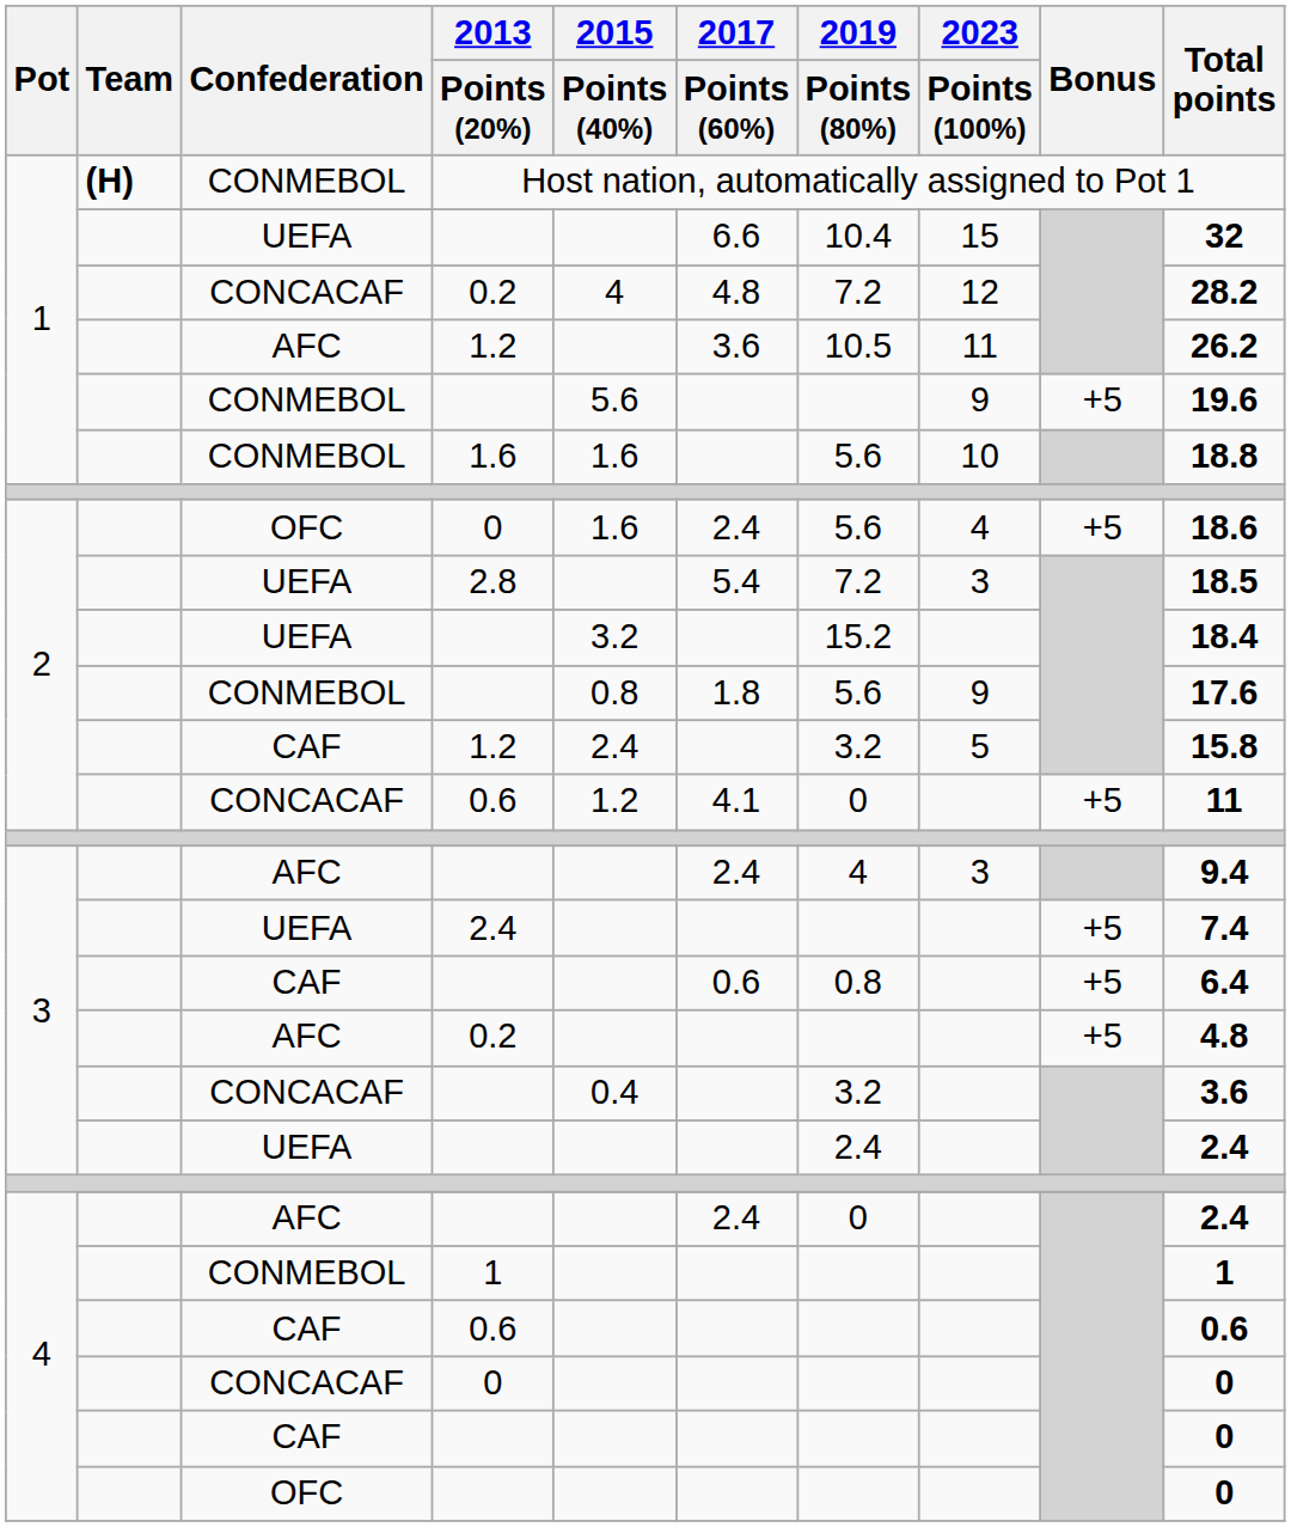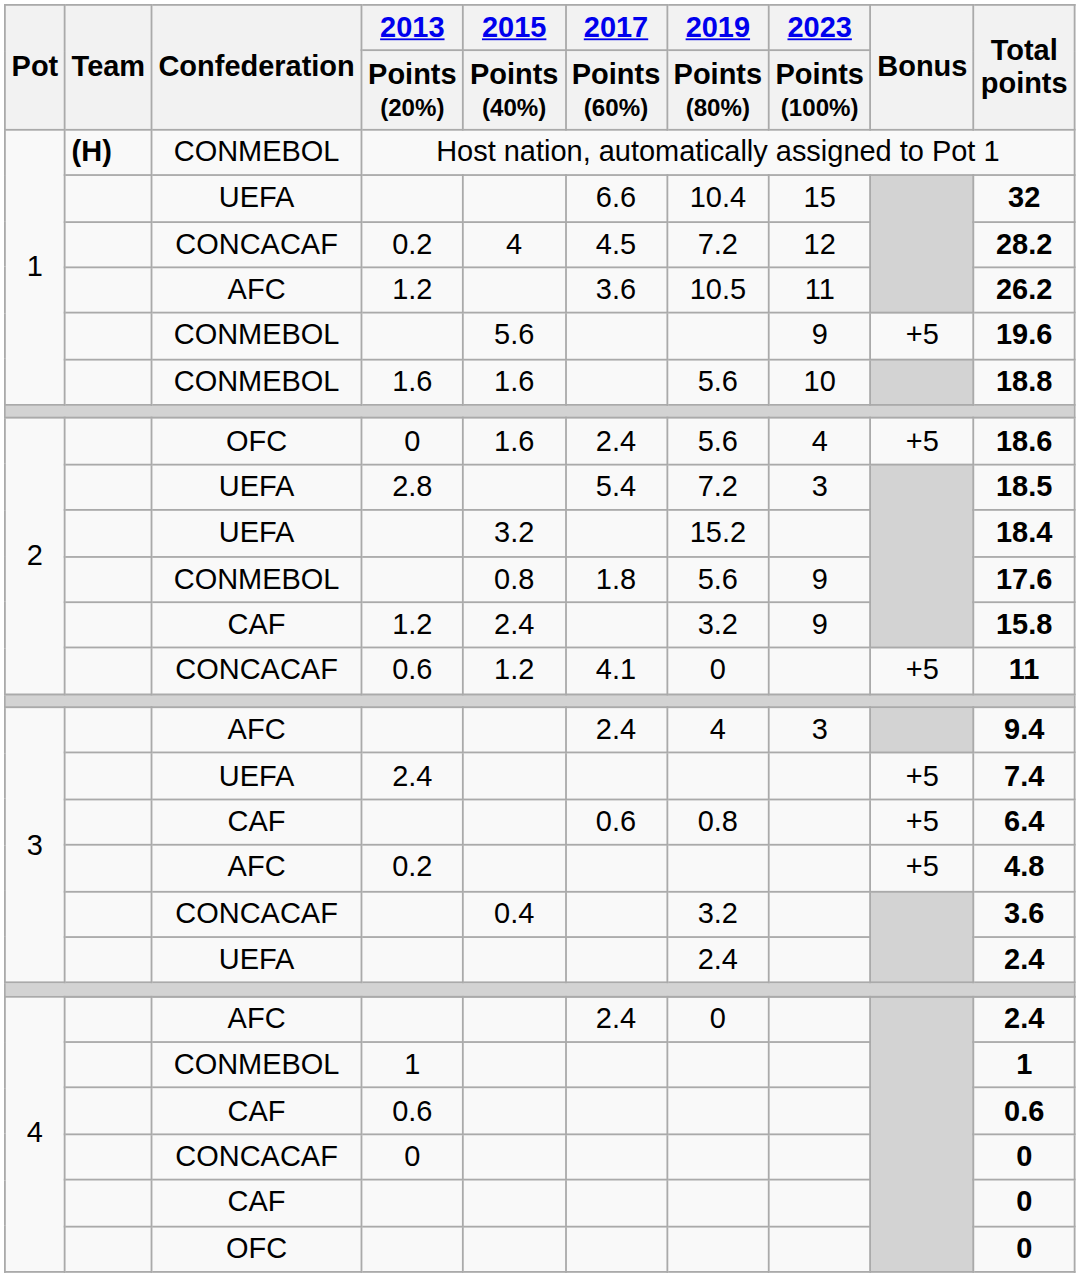 <table class="wikitable" style="text-align:center">
 <tr>
 <th rowspan=2>Pot</th>
 <th rowspan=2>Team</th>
 <th rowspan=2>Confederation</th>
 <th><a href='#'>2013</a></th>
 <th><a href='#'>2015</a></th>
 <th><a href='#'>2017</a></th>
 <th><a href='#'>2019</a></th>
 <th><a href='#'>2023</a></th>
 <th rowspan="2">Bonus<br></th>
 <th rowspan="2">Total<br>points</th>
 </tr>
 <tr>
 <th>Points<br><small>(20%)</small></th>
 <th>Points<br><small>(40%)</small></th>
 <th>Points<br><small>(60%)</small></th>
 <th>Points<br><small>(80%)</small></th>
 <th>Points<br><small>(100%)</small></th>
 </tr>
 <tr>
 <td rowspan=6>1</td>
 <td align=left> <strong>(H)</strong></td>
 <td>CONMEBOL</td>
 <td colspan=7>Host nation, automatically assigned to Pot 1</td>
 </tr>
 <tr>
 <td align=left></td>
 <td>UEFA</td>
 <td></td>
 <td></td>
 <td>6.6</td>
 <td>10.4</td>
 <td>15</td>
 <td rowspan=3 bgcolor=lightgrey></td>
 <td><strong>32</strong></td>
 </tr>
 <tr>
 <td align=left></td>
 <td>CONCACAF</td>
 <td>0.2</td>
 <td>4</td>
-<td>4.8</td>
+<td>4.5</td>
 <td>7.2</td>
 <td>12</td>
 <td><strong>28.2</strong></td>
 </tr>
 <tr>
 <td align=left></td>
 <td>AFC</td>
 <td>1.2</td>
 <td></td>
 <td>3.6</td>
 <td>10.5</td>
 <td>11</td>
 <td><strong>26.2</strong></td>
 </tr>
 <tr>
 <td align=left></td>
 <td>CONMEBOL</td>
 <td></td>
 <td>5.6</td>
 <td></td>
 <td></td>
 <td>9</td>
 <td>+5</td>
 <td><strong>19.6</strong></td>
 </tr>
 <tr>
 <td align=left></td>
 <td>CONMEBOL</td>
 <td>1.6</td>
 <td>1.6</td>
 <td></td>
 <td>5.6</td>
 <td>10</td>
 <td rowspan=1 bgcolor=lightgrey></td>
 <td><strong>18.8</strong></td>
 </tr>
 <tr>
 <td colspan=14 bgcolor=lightgrey></td>
 </tr>
 <tr>
 <td rowspan=6>2</td>
 <td align=left></td>
 <td>OFC</td>
 <td>0</td>
 <td>1.6</td>
 <td>2.4</td>
 <td>5.6</td>
 <td>4</td>
 <td>+5</td>
 <td><strong>18.6</strong></td>
 </tr>
 <tr>
 <td align=left></td>
 <td>UEFA</td>
 <td>2.8</td>
 <td></td>
 <td>5.4</td>
 <td>7.2</td>
 <td>3</td>
 <td rowspan=4 bgcolor=lightgrey></td>
 <td><strong>18.5</strong></td>
 </tr>
 <tr>
 <td align=left></td>
 <td>UEFA</td>
 <td></td>
 <td>3.2</td>
 <td></td>
 <td>15.2</td>
 <td></td>
 <td><strong>18.4</strong></td>
 </tr>
 <tr>
 <td align=left></td>
 <td>CONMEBOL</td>
 <td></td>
 <td>0.8</td>
 <td>1.8</td>
 <td>5.6</td>
 <td>9</td>
 <td><strong>17.6</strong></td>
 </tr>
 <tr>
 <td align=left></td>
 <td>CAF</td>
 <td>1.2</td>
 <td>2.4</td>
 <td></td>
 <td>3.2</td>
-<td>5</td>
+<td>9</td>
 <td><strong>15.8</strong></td>
 </tr>
 <tr>
 <td align=left></td>
 <td>CONCACAF</td>
 <td>0.6</td>
 <td>1.2</td>
 <td>4.1</td>
 <td>0</td>
 <td></td>
 <td>+5</td>
 <td><strong>11</strong></td>
 </tr>
 <tr>
 <td colspan=14 bgcolor=lightgrey></td>
 </tr>
 <tr>
 <td rowspan=6>3</td>
 <td align=left></td>
 <td>AFC</td>
 <td></td>
 <td></td>
 <td>2.4</td>
 <td>4</td>
 <td>3</td>
 <td rowspan=1 bgcolor=lightgrey></td>
 <td><strong>9.4</strong></td>
 </tr>
 <tr>
 <td align=left></td>
 <td>UEFA</td>
 <td>2.4</td>
 <td></td>
 <td></td>
 <td></td>
 <td></td>
 <td>+5</td>
 <td><strong>7.4</strong></td>
 </tr>
 <tr>
 <td align=left></td>
 <td>CAF</td>
 <td></td>
 <td></td>
 <td>0.6</td>
 <td>0.8</td>
 <td></td>
 <td>+5</td>
 <td><strong>6.4</strong></td>
 </tr>
 <tr>
 <td align=left></td>
 <td>AFC</td>
 <td>0.2</td>
 <td></td>
 <td></td>
 <td></td>
 <td></td>
 <td>+5</td>
 <td><strong>4.8</strong></td>
 </tr>
 <tr>
 <td align=left></td>
 <td>CONCACAF</td>
 <td></td>
 <td>0.4</td>
 <td></td>
 <td>3.2</td>
 <td></td>
 <td rowspan=2 bgcolor=lightgrey></td>
 <td><strong>3.6</strong></td>
 </tr>
 <tr>
 <td align=left></td>
 <td>UEFA</td>
 <td></td>
 <td></td>
 <td></td>
 <td>2.4</td>
 <td></td>
 <td><strong>2.4</strong></td>
 </tr>
 <tr>
 <td colspan=14 bgcolor=lightgrey></td>
 </tr>
 <tr>
 <td rowspan=7>4</td>
 </tr>
 <tr>
 <td align=left></td>
 <td>AFC</td>
 <td></td>
 <td></td>
 <td>2.4</td>
 <td>0</td>
 <td></td>
 <td rowspan=6 bgcolor=lightgrey></td>
 <td><strong>2.4</strong></td>
 </tr>
 <tr>
 <td align=left></td>
 <td>CONMEBOL</td>
 <td>1</td>
 <td></td>
 <td></td>
 <td></td>
 <td></td>
 <td><strong>1</strong></td>
 </tr>
 <tr>
 <td align=left></td>
 <td>CAF</td>
 <td>0.6</td>
 <td></td>
 <td></td>
 <td></td>
 <td></td>
 <td><strong>0.6</strong></td>
 </tr>
 <tr>
 <td align=left></td>
 <td>CONCACAF</td>
 <td>0</td>
 <td></td>
 <td></td>
 <td></td>
 <td></td>
 <td><strong>0</strong></td>
 </tr>
 <tr>
 <td align=left></td>
 <td>CAF</td>
 <td></td>
 <td></td>
 <td></td>
 <td></td>
 <td></td>
 <td><strong>0</strong></td>
 </tr>
 <tr>
 <td align=left></td>
 <td>OFC</td>
 <td></td>
 <td></td>
 <td></td>
 <td></td>
 <td></td>
 <td><strong>0</strong></td>
 </tr>
 </table>
